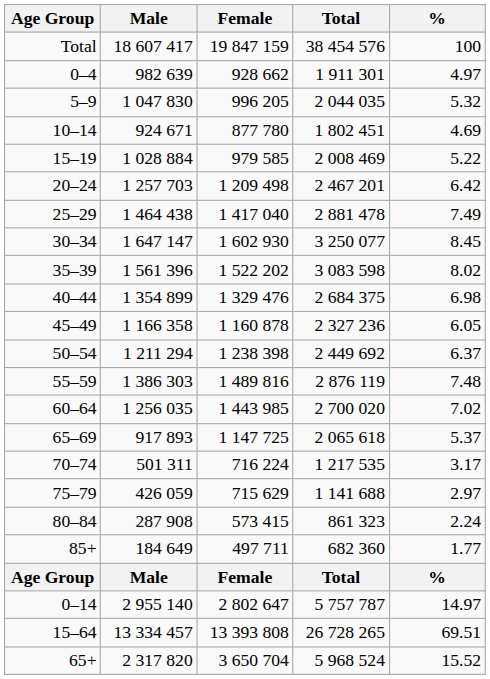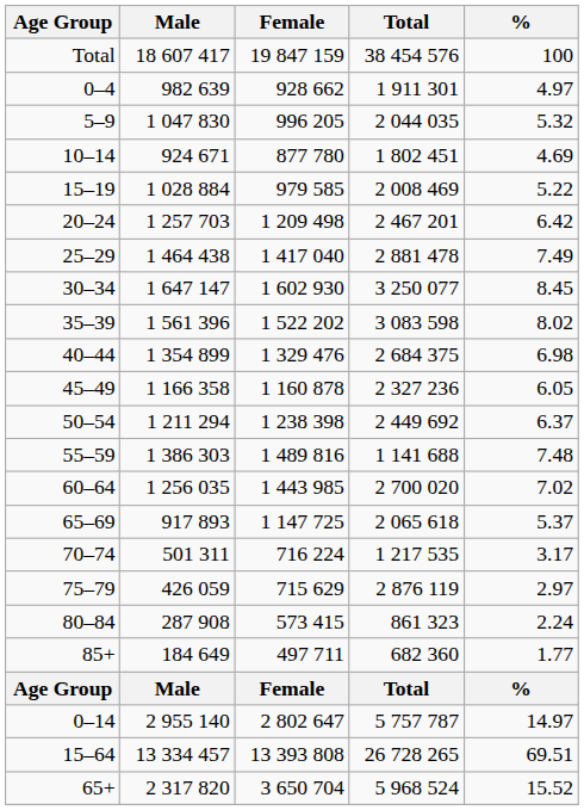 <table class="wikitable">
 <tr>
 <th width="80pt">Age Group</th>
 <th width="80pt">Male</th>
 <th width="80pt">Female</th>
 <th width="80pt">Total</th>
 <th width="80pt">%</th>
 </tr>
 <tr>
 <td align="right">Total</td>
 <td align="right">18 607 417</td>
 <td align="right">19 847 159</td>
 <td align="right">38 454 576</td>
 <td align="right">100</td>
 </tr>
 <tr>
 <td align="right">0–4</td>
 <td align="right">982 639</td>
 <td align="right">928 662</td>
 <td align="right">1 911 301</td>
 <td align="right">4.97</td>
 </tr>
 <tr>
 <td align="right">5–9</td>
 <td align="right">1 047 830</td>
 <td align="right">996 205</td>
 <td align="right">2 044 035</td>
 <td align="right">5.32</td>
 </tr>
 <tr>
 <td align="right">10–14</td>
 <td align="right">924 671</td>
 <td align="right">877 780</td>
 <td align="right">1 802 451</td>
 <td align="right">4.69</td>
 </tr>
 <tr>
 <td align="right">15–19</td>
 <td align="right">1 028 884</td>
 <td align="right">979 585</td>
 <td align="right">2 008 469</td>
 <td align="right">5.22</td>
 </tr>
 <tr>
 <td align="right">20–24</td>
 <td align="right">1 257 703</td>
 <td align="right">1 209 498</td>
 <td align="right">2 467 201</td>
 <td align="right">6.42</td>
 </tr>
 <tr>
 <td align="right">25–29</td>
 <td align="right">1 464 438</td>
 <td align="right">1 417 040</td>
 <td align="right">2 881 478</td>
 <td align="right">7.49</td>
 </tr>
 <tr>
 <td align="right">30–34</td>
 <td align="right">1 647 147</td>
 <td align="right">1 602 930</td>
 <td align="right">3 250 077</td>
 <td align="right">8.45</td>
 </tr>
 <tr>
 <td align="right">35–39</td>
 <td align="right">1 561 396</td>
 <td align="right">1 522 202</td>
 <td align="right">3 083 598</td>
 <td align="right">8.02</td>
 </tr>
 <tr>
 <td align="right">40–44</td>
 <td align="right">1 354 899</td>
 <td align="right">1 329 476</td>
 <td align="right">2 684 375</td>
 <td align="right">6.98</td>
 </tr>
 <tr>
 <td align="right">45–49</td>
 <td align="right">1 166 358</td>
 <td align="right">1 160 878</td>
 <td align="right">2 327 236</td>
 <td align="right">6.05</td>
 </tr>
 <tr>
 <td align="right">50–54</td>
 <td align="right">1 211 294</td>
 <td align="right">1 238 398</td>
 <td align="right">2 449 692</td>
 <td align="right">6.37</td>
 </tr>
 <tr>
 <td align="right">55–59</td>
 <td align="right">1 386 303</td>
 <td align="right">1 489 816</td>
-<td align="right">2 876 119</td>
+<td align="right">1 141 688</td>
 <td align="right">7.48</td>
 </tr>
 <tr>
 <td align="right">60–64</td>
 <td align="right">1 256 035</td>
 <td align="right">1 443 985</td>
 <td align="right">2 700 020</td>
 <td align="right">7.02</td>
 </tr>
 <tr>
 <td align="right">65–69</td>
 <td align="right">917 893</td>
 <td align="right">1 147 725</td>
 <td align="right">2 065 618</td>
 <td align="right">5.37</td>
 </tr>
 <tr>
 <td align="right">70–74</td>
 <td align="right">501 311</td>
 <td align="right">716 224</td>
 <td align="right">1 217 535</td>
 <td align="right">3.17</td>
 </tr>
 <tr>
 <td align="right">75–79</td>
 <td align="right">426 059</td>
 <td align="right">715 629</td>
-<td align="right">1 141 688</td>
+<td align="right">2 876 119</td>
 <td align="right">2.97</td>
 </tr>
 <tr>
 <td align="right">80–84</td>
 <td align="right">287 908</td>
 <td align="right">573 415</td>
 <td align="right">861 323</td>
 <td align="right">2.24</td>
 </tr>
 <tr>
 <td align="right">85+</td>
 <td align="right">184 649</td>
 <td align="right">497 711</td>
 <td align="right">682 360</td>
 <td align="right">1.77</td>
 </tr>
 <tr>
 <th width="80pt">Age Group</th>
 <th width="80pt">Male</th>
 <th width="80pt">Female</th>
 <th width="80pt">Total</th>
 <th width="80pt">%</th>
 </tr>
 <tr>
 <td align="right">0–14</td>
 <td align="right">2 955 140</td>
 <td align="right">2 802 647</td>
 <td align="right">5 757 787</td>
 <td align="right">14.97</td>
 </tr>
 <tr>
 <td align="right">15–64</td>
 <td align="right">13 334 457</td>
 <td align="right">13 393 808</td>
 <td align="right">26 728 265</td>
 <td align="right">69.51</td>
 </tr>
 <tr>
 <td align="right">65+</td>
 <td align="right">2 317 820</td>
 <td align="right">3 650 704</td>
 <td align="right">5 968 524</td>
 <td align="right">15.52</td>
 </tr>
 <tr>
 </tr>
 </table>
